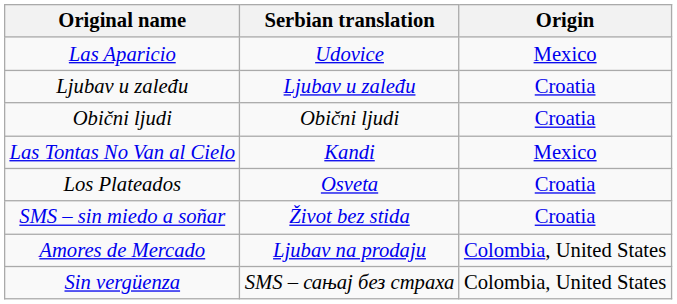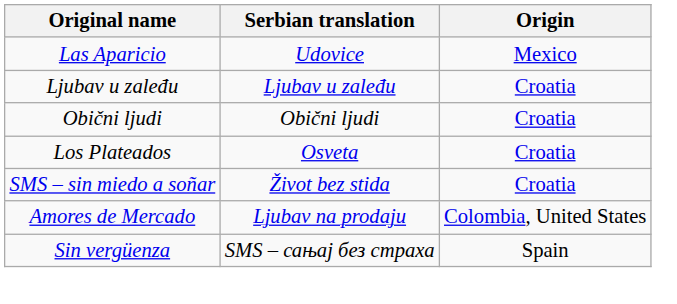 <table class="wikitable">
 <tr>
 <th>Original name</th>
 <th>Serbian translation</th>
 <th>Origin</th>
 </tr>
 <tr>
 <td align=center><em><a href='#'>Las Aparicio</a></em></td>
 <td align=center><em><a href='#'>Udovice</a></em></td>
 <td align=center><a href='#'>Mexico</a></td>
 </tr>
 <tr>
 <td align=center><em>Ljubav u zaleđu</em></td>
 <td align=center><em><a href='#'>Ljubav u zaleđu</a></em></td>
 <td align=center><a href='#'>Croatia</a></td>
 </tr>
 <tr>
 <td align=center><em>Obični ljudi</em></td>
 <td align=center><em>Obični ljudi</em></td>
 <td align=center><a href='#'>Croatia</a></td>
 </tr>
 <tr>
-<td align=center><em><a href='#'>Las Tontas No Van al Cielo</a></em></td>
-<td align=center><em><a href='#'>Kandi</a></em></td>
-<td align=center><a href='#'>Mexico</a></td>
-</tr>
-<tr>
 <td align=center><em>Los Plateados</em></td>
 <td align=center><em><a href='#'>Osveta</a></em></td>
 <td align=center><a href='#'>Croatia</a></td>
 </tr>
 <tr>
 <td align=center><em><a href='#'>SMS – sin miedo a soñar</a></em></td>
 <td align=center><em><a href='#'>Život bez stida</a></em></td>
 <td align=center><a href='#'>Croatia</a></td>
 </tr>
 <tr>
 <td align=center><em><a href='#'>Amores de Mercado</a></em></td>
 <td align=center><em><a href='#'>Ljubav na prodaju</a></em></td>
 <td align=center><a href='#'>Colombia</a>, United States</td>
 </tr>
 <tr>
 <td align=center><em><a href='#'>Sin vergüenza</a></em></td>
 <td align=center><em>SMS – сањај без страха</em></td>
-<td align=center>Colombia, United States</td>
+<td align=center>Spain</td>
 </tr>
 </table>
